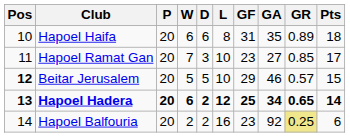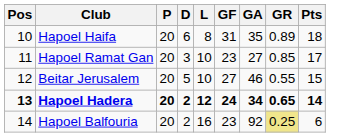 <table class="wikitable" style="text-align:right">
 <tr>
 <th>Pos</th>
 <th>Club</th>
 <th>P</th>
-<th>W</th>
 <th>D</th>
 <th>L</th>
 <th>GF</th>
 <th>GA</th>
 <th>GR</th>
 <th>Pts</th>
 </tr>
 <tr>
 <td>10</td>
 <td align=left><a href='#'>Hapoel Haifa</a></td>
 <td>20</td>
 <td>6</td>
-<td>6</td>
 <td>8</td>
 <td>31</td>
 <td>35</td>
 <td>0.89</td>
 <td>18</td>
 </tr>
 <tr>
 <td>11</td>
 <td align=left><a href='#'>Hapoel Ramat Gan</a></td>
 <td>20</td>
-<td>7</td>
 <td>3</td>
 <td>10</td>
 <td>23</td>
 <td>27</td>
 <td>0.85</td>
 <td>17</td>
 </tr>
 <tr>
-<td><strong>12</strong></td>
+<td>12</td>
 <td align=left><a href='#'>Beitar Jerusalem</a></td>
 <td>20</td>
 <td>5</td>
-<td>5</td>
 <td>10</td>
-<td>29</td>
+<td>27</td>
 <td>46</td>
-<td>0.57</td>
+<td>0.55</td>
 <td>15</td>
 </tr>
 <tr>
 <td><strong>13</strong></td>
 <td align=left><strong><a href='#'>Hapoel Hadera</a></strong></td>
 <td><strong>20</strong></td>
-<td><strong>6</strong></td>
 <td><strong>2</strong></td>
 <td><strong>12</strong></td>
-<td><strong>25</strong></td>
+<td><strong>24</strong></td>
 <td><strong>34</strong></td>
 <td><strong>0.65</strong></td>
 <td><strong>14</strong></td>
 </tr>
 <tr>
 <td>14</td>
 <td align=left><a href='#'>Hapoel Balfouria</a></td>
 <td>20</td>
 <td>2</td>
-<td>2</td>
 <td>16</td>
 <td>23</td>
 <td>92</td>
 <td style="background: khaki;">0.25</td>
 <td>6</td>
 </tr>
 </table>
